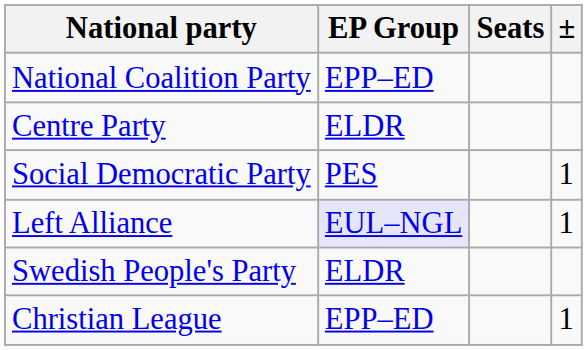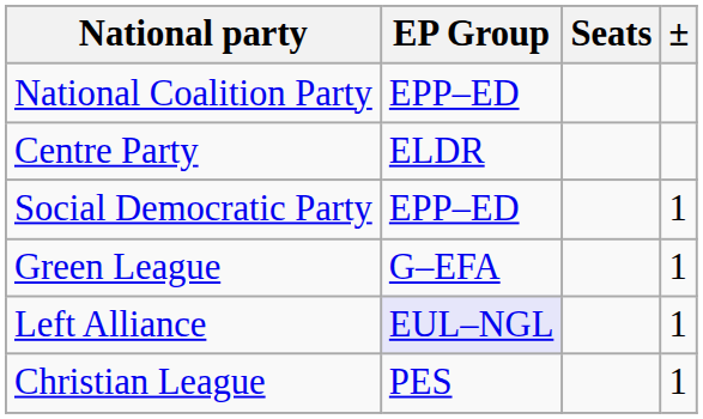 <table class="wikitable">
 <tr>
 <th>National party</th>
 <th>EP Group</th>
 <th>Seats</th>
 <th>±</th>
 </tr>
 <tr>
 <td> <a href='#'>National Coalition Party</a></td>
 <td> <a href='#'>EPP–ED</a></td>
 <td></td>
 <td></td>
 </tr>
 <tr>
 <td> <a href='#'>Centre Party</a></td>
 <td> <a href='#'>ELDR</a></td>
 <td></td>
 <td></td>
 </tr>
 <tr>
 <td> <a href='#'>Social Democratic Party</a></td>
-<td> <a href='#'>PES</a></td>
+<td> <a href='#'>EPP–ED</a></td>
+<td></td>
+<td> 1</td>
+</tr>
+<tr>
+<td> <a href='#'>Green League</a></td>
+<td> <a href='#'>G–EFA</a></td>
 <td></td>
 <td> 1</td>
 </tr>
 <tr>
 <td> <a href='#'>Left Alliance</a></td>
 <td style="background: lavender;"> <a href='#'>EUL–NGL</a></td>
 <td></td>
 <td> 1</td>
 </tr>
 <tr>
-<td> <a href='#'>Swedish People's Party</a></td>
-<td> <a href='#'>ELDR</a></td>
-<td></td>
-<td></td>
-</tr>
-<tr>
 <td> <a href='#'>Christian League</a></td>
-<td> <a href='#'>EPP–ED</a></td>
+<td> <a href='#'>PES</a></td>
 <td></td>
 <td> 1</td>
 </tr>
 </table>
